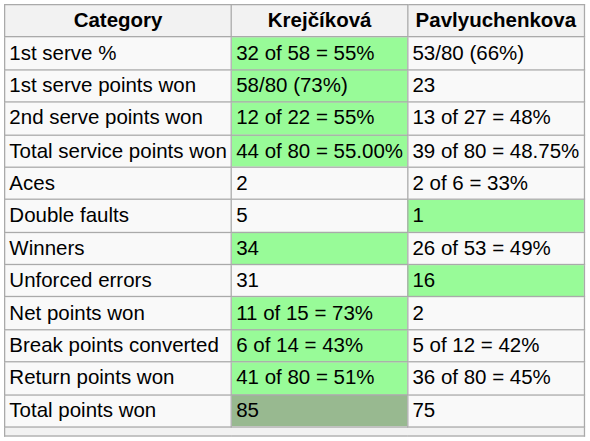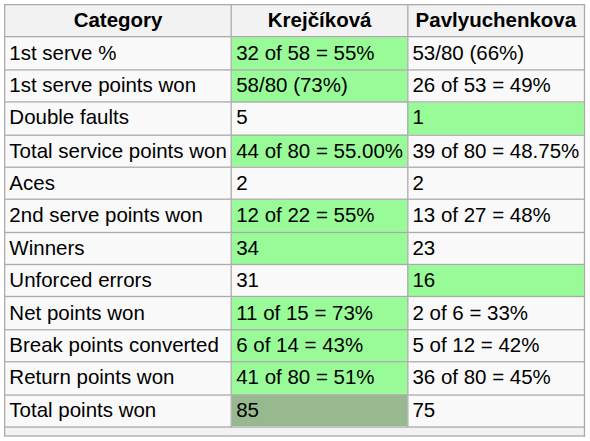 <table class="wikitable">
 <tr>
 <th>Category</th>
 <th> Krejčíková</th>
 <th> Pavlyuchenkova</th>
 </tr>
 <tr>
 <td>1st serve %</td>
 <td bgcolor=98FB98>32 of 58 = 55%</td>
 <td>53/80 (66%)</td>
 </tr>
 <tr>
 <td>1st serve points won</td>
 <td bgcolor=98FB98>58/80 (73%)</td>
-<td>23</td>
+<td>26 of 53 = 49%</td>
 </tr>
 <tr>
-<td>2nd serve points won</td>
-<td bgcolor=98FB98>12 of 22 = 55%</td>
-<td>13 of 27 = 48%</td>
+<td>Double faults</td>
+<td>5</td>
+<td bgcolor=98FB98>1</td>
 </tr>
 <tr>
 <td>Total service points won</td>
 <td bgcolor=98FB98>44 of 80 = 55.00%</td>
 <td>39 of 80 = 48.75%</td>
 </tr>
 <tr>
 <td>Aces</td>
 <td>2</td>
-<td>2 of 6 = 33%</td>
+<td>2</td>
 </tr>
 <tr>
-<td>Double faults</td>
-<td>5</td>
-<td bgcolor=98FB98>1</td>
+<td>2nd serve points won</td>
+<td bgcolor=98FB98>12 of 22 = 55%</td>
+<td>13 of 27 = 48%</td>
 </tr>
 <tr>
 <td>Winners</td>
 <td bgcolor=98FB98>34</td>
-<td>26 of 53 = 49%</td>
+<td>23</td>
 </tr>
 <tr>
 <td>Unforced errors</td>
 <td>31</td>
 <td bgcolor=98FB98>16</td>
 </tr>
 <tr>
 <td>Net points won</td>
 <td bgcolor=98FB98>11 of 15 = 73%</td>
-<td>2</td>
+<td>2 of 6 = 33%</td>
 </tr>
 <tr>
 <td>Break points converted</td>
 <td bgcolor=98FB98>6 of 14 = 43%</td>
 <td>5 of 12 = 42%</td>
 </tr>
 <tr>
 <td>Return points won</td>
 <td bgcolor=98FB98>41 of 80 = 51%</td>
 <td>36 of 80 = 45%</td>
 </tr>
 <tr>
 <td>Total points won</td>
 <td bgcolor=98FB989>85</td>
 <td>75</td>
 </tr>
 <tr>
 <th colspan=3></th>
 </tr>
 </table>
